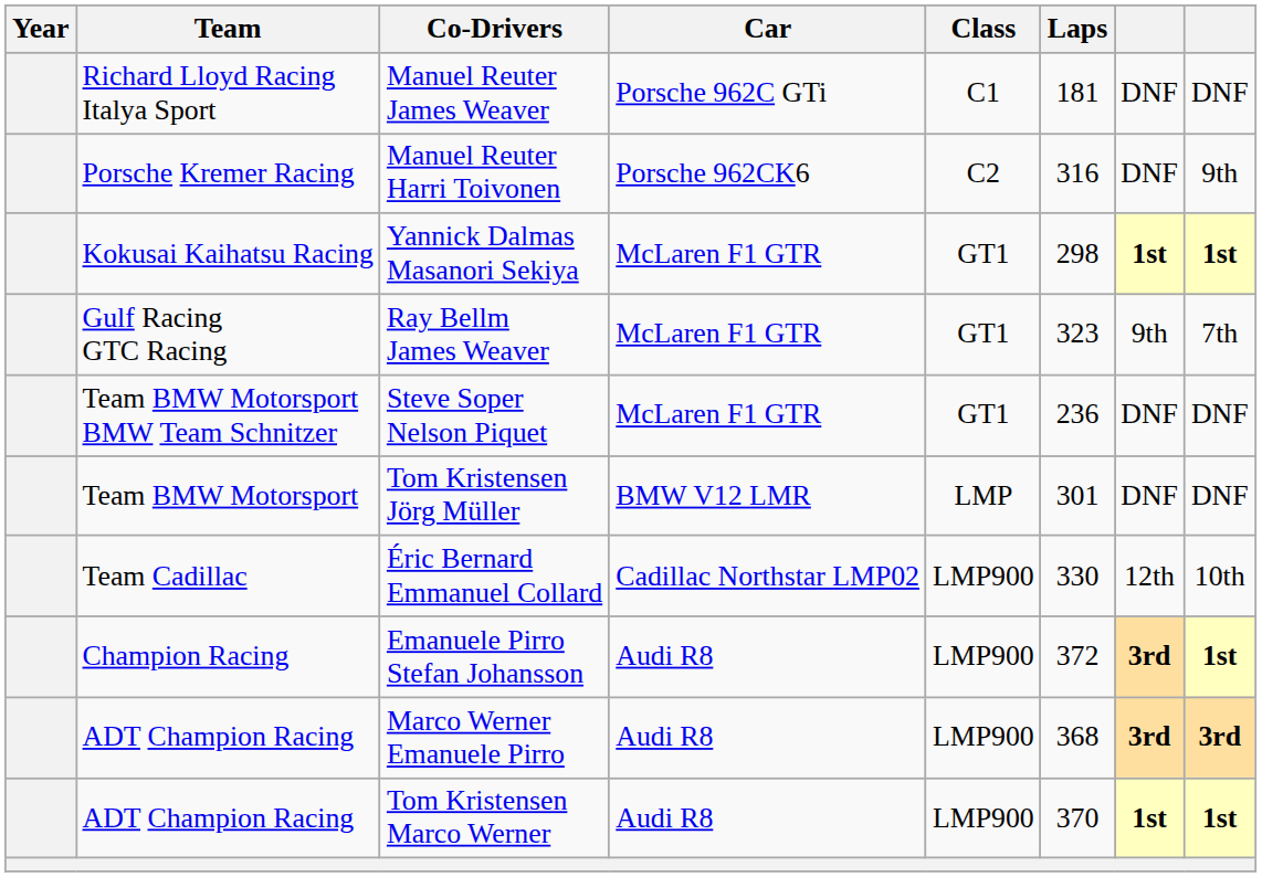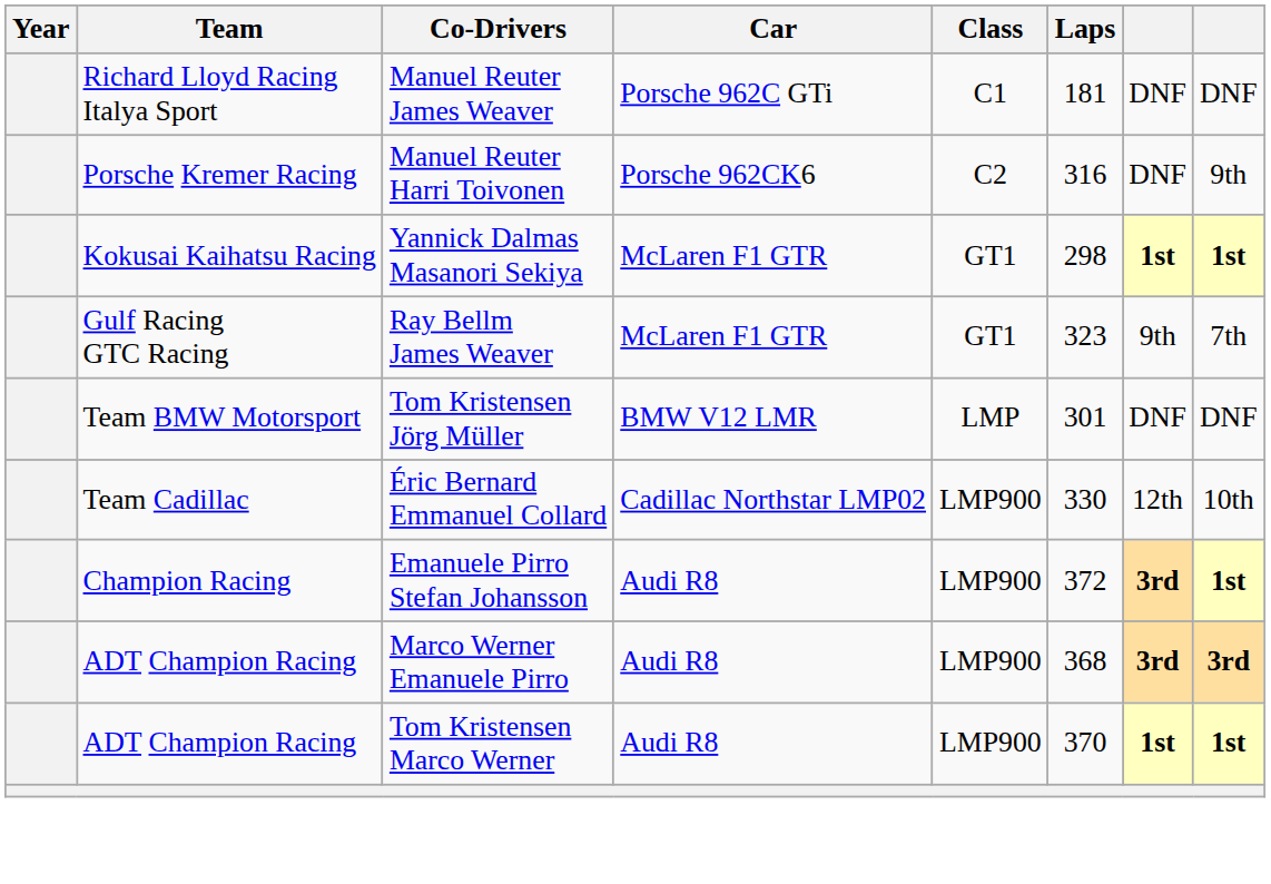 <table class="wikitable" style="text-align:center; font-size:90%">
 <tr>
 <th>Year</th>
 <th>Team</th>
 <th>Co-Drivers</th>
 <th>Car</th>
 <th>Class</th>
 <th>Laps</th>
 <th></th>
 <th></th>
 </tr>
 <tr>
 <th></th>
 <td align=left> <a href='#'>Richard Lloyd Racing</a><br> Italya Sport</td>
 <td align=left> <a href='#'>Manuel Reuter</a><br> <a href='#'>James Weaver</a></td>
 <td align=left><a href='#'>Porsche 962C</a> GTi</td>
 <td>C1</td>
 <td>181</td>
 <td>DNF</td>
 <td>DNF</td>
 </tr>
 <tr>
 <th></th>
 <td align=left> <a href='#'>Porsche</a> <a href='#'>Kremer Racing</a></td>
 <td align=left> <a href='#'>Manuel Reuter</a><br> <a href='#'>Harri Toivonen</a></td>
 <td align=left><a href='#'>Porsche 962CK</a>6</td>
 <td>C2</td>
 <td>316</td>
 <td>DNF</td>
 <td>9th</td>
 </tr>
 <tr>
 <th></th>
 <td align=left nowrap> <a href='#'>Kokusai Kaihatsu Racing</a></td>
 <td align=left> <a href='#'>Yannick Dalmas</a><br> <a href='#'>Masanori Sekiya</a></td>
 <td align=left><a href='#'>McLaren F1 GTR</a></td>
 <td>GT1</td>
 <td>298</td>
 <td style="background:#FFFFBF;"><strong>1st</strong></td>
 <td style="background:#FFFFBF;"><strong>1st</strong></td>
 </tr>
 <tr>
 <th></th>
 <td align=left> <a href='#'>Gulf</a> Racing<br> GTC Racing</td>
 <td align=left> <a href='#'>Ray Bellm</a><br> <a href='#'>James Weaver</a></td>
 <td align=left><a href='#'>McLaren F1 GTR</a></td>
 <td>GT1</td>
 <td>323</td>
 <td>9th</td>
 <td>7th</td>
-</tr>
-<tr>
-<th></th>
-<td align=left> Team <a href='#'>BMW Motorsport</a><br> <a href='#'>BMW</a> <a href='#'>Team Schnitzer</a></td>
-<td align=left> <a href='#'>Steve Soper</a><br> <a href='#'>Nelson Piquet</a></td>
-<td align=left><a href='#'>McLaren F1 GTR</a></td>
-<td>GT1</td>
-<td>236</td>
-<td>DNF</td>
-<td>DNF</td>
 </tr>
 <tr>
 <th></th>
 <td align=left> Team <a href='#'>BMW Motorsport</a></td>
 <td align=left> <a href='#'>Tom Kristensen</a><br> <a href='#'>Jörg Müller</a></td>
 <td align=left><a href='#'>BMW V12 LMR</a></td>
 <td>LMP</td>
 <td>301</td>
 <td>DNF</td>
 <td>DNF</td>
 </tr>
 <tr>
 <th></th>
 <td align=left> Team <a href='#'>Cadillac</a></td>
 <td align=left nowrap> <a href='#'>Éric Bernard</a><br> <a href='#'>Emmanuel Collard</a></td>
 <td align=left nowrap><a href='#'>Cadillac Northstar LMP02</a></td>
 <td>LMP900</td>
 <td>330</td>
 <td>12th</td>
 <td>10th</td>
 </tr>
 <tr>
 <th></th>
 <td align=left> <a href='#'>Champion Racing</a></td>
 <td align=left> <a href='#'>Emanuele Pirro</a><br> <a href='#'>Stefan Johansson</a></td>
 <td align=left><a href='#'>Audi R8</a></td>
 <td>LMP900</td>
 <td>372</td>
 <td style="background:#FFDF9F;"><strong>3rd</strong></td>
 <td style="background:#FFFFBF;"><strong>1st</strong></td>
 </tr>
 <tr>
 <th></th>
 <td align=left> <a href='#'>ADT</a> <a href='#'>Champion Racing</a></td>
 <td align=left> <a href='#'>Marco Werner</a><br> <a href='#'>Emanuele Pirro</a></td>
 <td align=left><a href='#'>Audi R8</a></td>
 <td>LMP900</td>
 <td>368</td>
 <td style="background:#FFDF9F;"><strong>3rd</strong></td>
 <td style="background:#FFDF9F;"><strong>3rd</strong></td>
 </tr>
 <tr>
 <th></th>
 <td align=left> <a href='#'>ADT</a> <a href='#'>Champion Racing</a></td>
 <td align=left> <a href='#'>Tom Kristensen</a><br> <a href='#'>Marco Werner</a></td>
 <td align=left><a href='#'>Audi R8</a></td>
 <td>LMP900</td>
 <td>370</td>
 <td style="background:#FFFFBF;"><strong>1st</strong></td>
 <td style="background:#FFFFBF;"><strong>1st</strong></td>
 </tr>
 <tr>
 <th colspan="8"></th>
 </tr>
 </table>
